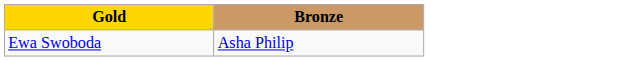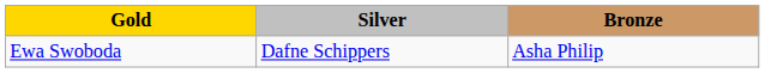 <table class="wikitable" style="text-align:left">
 <tr align="center">
 <td width=200 bgcolor=gold><strong>Gold</strong></td>
+<td width=200 bgcolor=silver><strong>Silver</strong></td>
 <td width=200 bgcolor=CC9966><strong>Bronze</strong></td>
 </tr>
 <tr>
 <td><a href='#'>Ewa Swoboda</a><br><em></em></td>
+<td><a href='#'>Dafne Schippers</a><br><em></em></td>
 <td><a href='#'>Asha Philip</a><br><em></em></td>
 </tr>
 </table>
